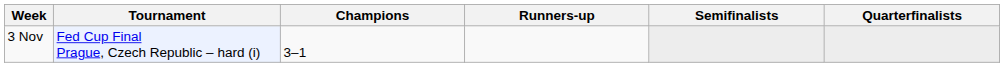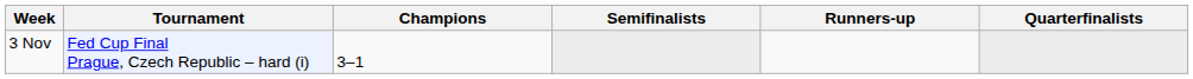 <table class=wikitable style=font-size:95%>
 <tr>
 <th style="width:48px;">Week</th>
 <th style="width:248px;">Tournament</th>
 <th style="width:200px;">Champions</th>
+<th style="width:190px;">Semifinalists</th>
 <th style="width:200px;">Runners-up</th>
-<th style="width:190px;">Semifinalists</th>
 <th style="width:190px;">Quarterfinalists</th>
 </tr>
 <tr valign=top>
 <td>3 Nov</td>
 <td style="background:#ecf2ff;"><a href='#'>Fed Cup Final</a><br><a href='#'>Prague</a>, Czech Republic – hard (i)</td>
 <td> <br> 3–1</td>
+<td style="background:#ededed;"></td>
 <td></td>
-<td style="background:#ededed;"></td>
 <td style="background:#ededed;"></td>
 </tr>
 </table>
